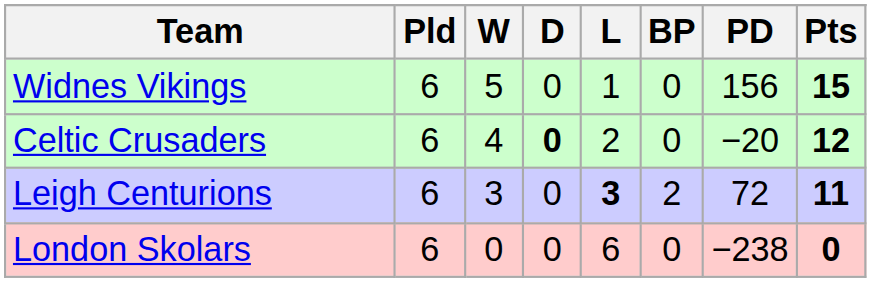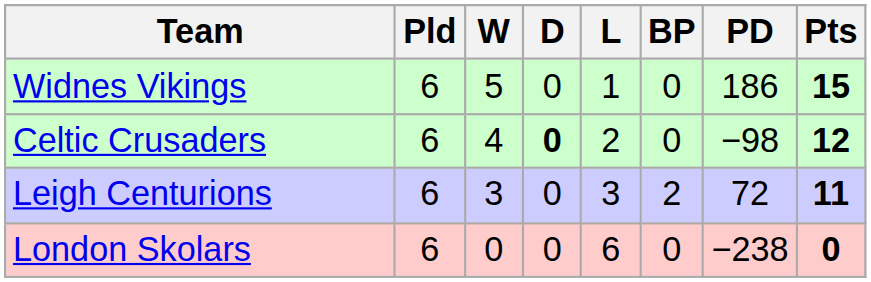 <table class="wikitable" style="text-align: center;">
 <tr>
 </tr>
 <tr>
 <th width="175">Team</th>
 <th width="20">Pld</th>
 <th width="20">W</th>
 <th width="20">D</th>
 <th width="20">L</th>
 <th width="20">BP</th>
 <th width="20">PD</th>
 <th width="20">Pts</th>
 </tr>
 <tr bgcolor=#ccffcc>
 <td align=left><a href='#'>Widnes Vikings</a></td>
 <td>6</td>
 <td>5</td>
 <td>0</td>
 <td>1</td>
 <td>0</td>
-<td>156</td>
+<td>186</td>
 <td><strong>15</strong></td>
 </tr>
 <tr bgcolor=#ccffcc>
 <td align=left><a href='#'>Celtic Crusaders</a></td>
 <td>6</td>
 <td>4</td>
 <td><strong>0</strong></td>
 <td>2</td>
 <td>0</td>
-<td>−20</td>
+<td>−98</td>
 <td><strong>12</strong></td>
 </tr>
 <tr bgcolor=#ccccff>
 <td align=left><a href='#'>Leigh Centurions</a></td>
 <td>6</td>
 <td>3</td>
 <td>0</td>
-<td><strong>3</strong></td>
+<td>3</td>
 <td>2</td>
 <td>72</td>
 <td><strong>11</strong></td>
 </tr>
 <tr bgcolor=#ffcccc>
 <td align=left><a href='#'>London Skolars</a></td>
 <td>6</td>
 <td>0</td>
 <td>0</td>
 <td>6</td>
 <td>0</td>
 <td>−238</td>
 <td><strong>0</strong></td>
 </tr>
 </table>
